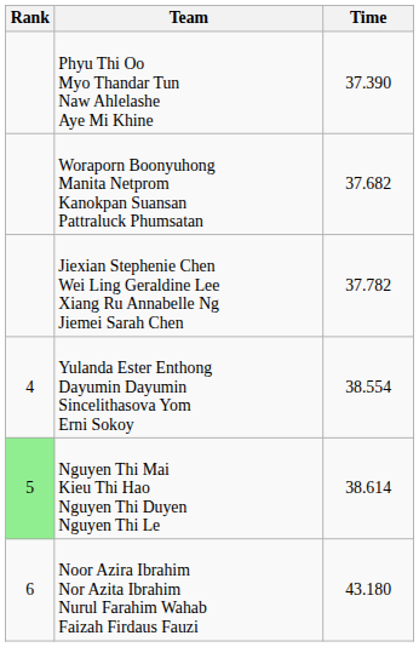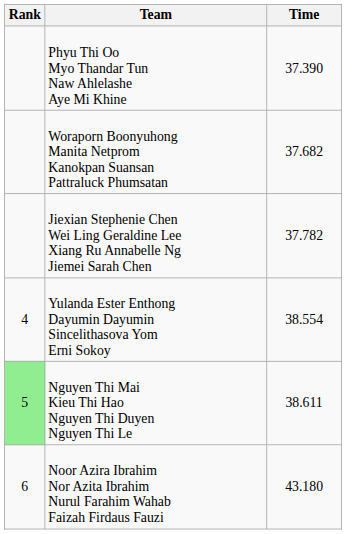 <table class=wikitable style="text-align:center">
 <tr>
 <th width=40>Rank</th>
 <th width=250>Team</th>
 <th width=80>Time</th>
 </tr>
 <tr>
 <td></td>
 <td align=left><br>Phyu Thi Oo<br>Myo Thandar Tun<br>Naw Ahlelashe<br>Aye Mi Khine</td>
 <td>37.390</td>
 </tr>
 <tr>
 <td></td>
 <td align=left><br>Woraporn Boonyuhong<br>Manita Netprom<br>Kanokpan Suansan<br>Pattraluck Phumsatan</td>
 <td>37.682</td>
 </tr>
 <tr>
 <td></td>
 <td align=left><br>Jiexian Stephenie Chen<br>Wei Ling Geraldine Lee<br>Xiang Ru Annabelle Ng<br>Jiemei Sarah Chen</td>
 <td>37.782</td>
 </tr>
 <tr>
 <td>4</td>
 <td align=left><br>Yulanda Ester Enthong<br>Dayumin Dayumin<br>Sincelithasova Yom<br>Erni Sokoy</td>
 <td>38.554</td>
 </tr>
 <tr>
 <td style="background: lightgreen;">5</td>
 <td align=left><br>Nguyen Thi Mai<br>Kieu Thi Hao<br>Nguyen Thi Duyen<br>Nguyen Thi Le</td>
-<td>38.614</td>
+<td>38.611</td>
 </tr>
 <tr>
 <td>6</td>
 <td align=left><br>Noor Azira Ibrahim<br>Nor Azita Ibrahim<br>Nurul Farahim Wahab<br>Faizah Firdaus Fauzi</td>
 <td>43.180</td>
 </tr>
 </table>
